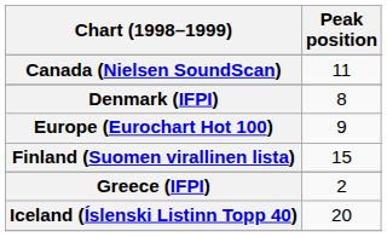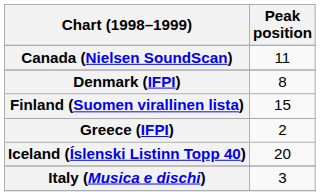 <table class="wikitable sortable plainrowheaders" style="text-align:center">
 <tr>
 <th>Chart (1998–1999)</th>
 <th>Peak<br>position</th>
 </tr>
 <tr>
 </tr>
 <tr>
 </tr>
 <tr>
 </tr>
 <tr>
 <th scope="row">Canada (<a href='#'>Nielsen SoundScan</a>)</th>
 <td>11</td>
 </tr>
 <tr>
 </tr>
 <tr>
 <th scope="row">Denmark (<a href='#'>IFPI</a>)</th>
 <td>8</td>
 </tr>
 <tr>
-<th scope="row">Europe (<a href='#'>Eurochart Hot 100</a>)</th>
-<td>9</td>
-</tr>
-<tr>
 <th scope="row">Finland (<a href='#'>Suomen virallinen lista</a>)</th>
 <td>15</td>
 </tr>
 <tr>
 </tr>
 <tr>
 <th scope="row">Greece (<a href='#'>IFPI</a>)</th>
 <td>2</td>
 </tr>
 <tr>
 <th scope="row">Iceland (<a href='#'>Íslenski Listinn Topp 40</a>)</th>
 <td>20</td>
 </tr>
 <tr>
+</tr>
+<tr>
+<th scope="row">Italy (<em><a href='#'>Musica e dischi</a></em>)</th>
+<td>3</td>
 </tr>
 <tr>
 </tr>
 <tr>
 </tr>
 <tr>
 </tr>
 <tr>
 </tr>
 <tr>
 </tr>
 <tr>
 </tr>
 <tr>
 </tr>
 <tr>
 </tr>
 <tr>
 </tr>
 <tr>
 </tr>
 <tr>
 </tr>
 </table>
